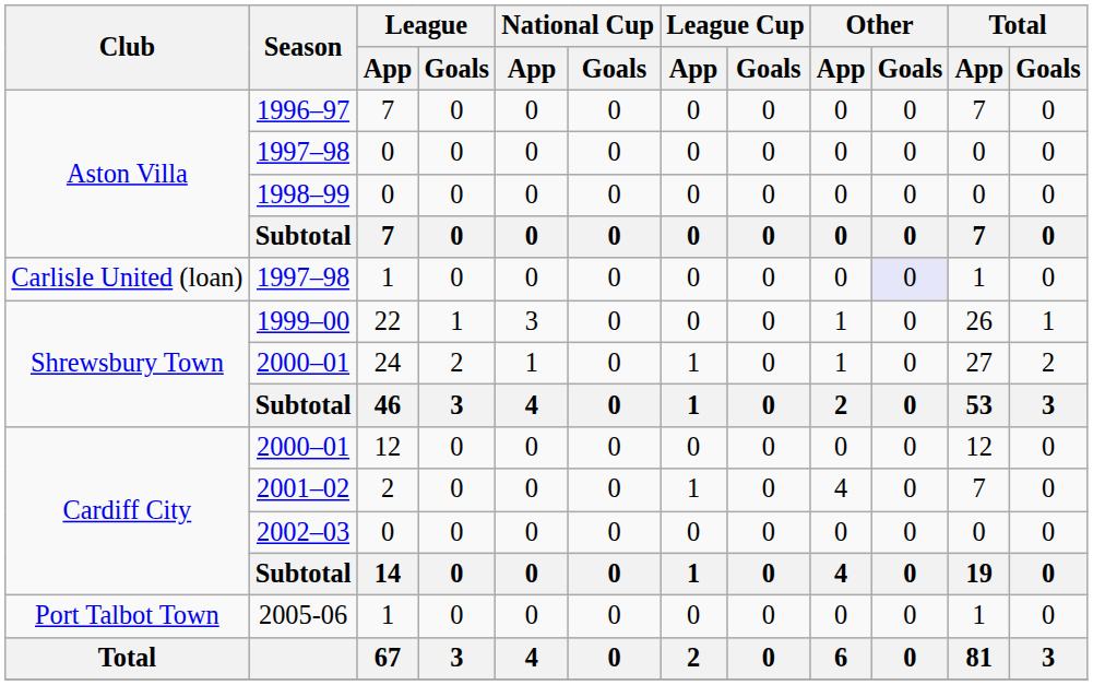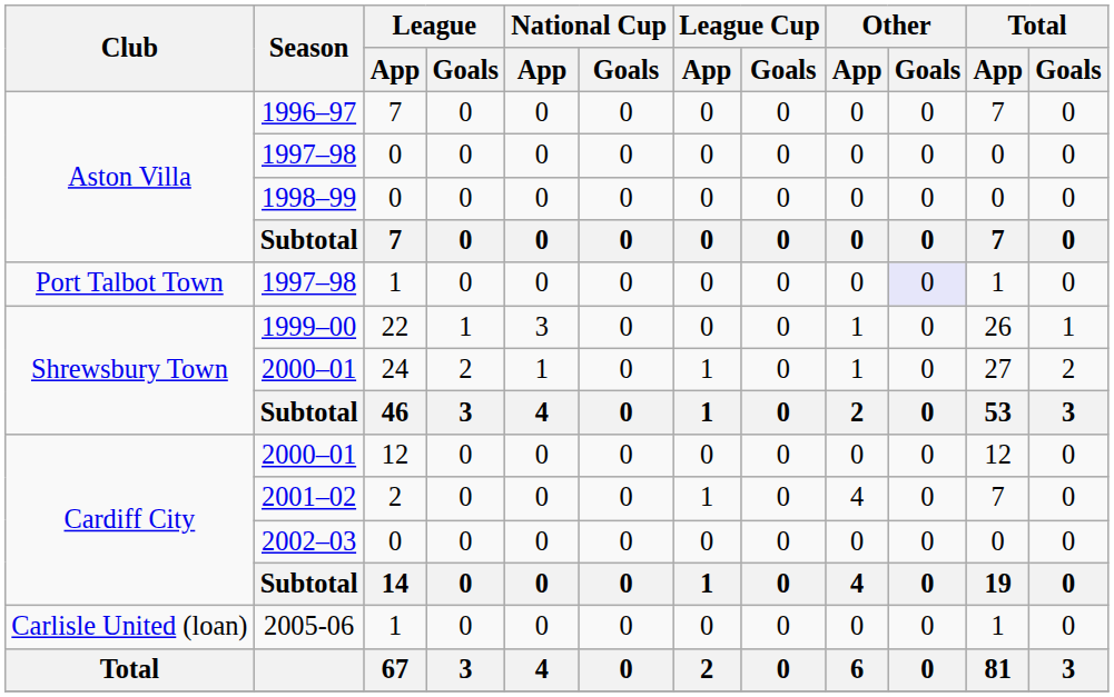 <table class="wikitable">
 <tr>
 <th rowspan=2>Club</th>
 <th rowspan=2>Season</th>
 <th colspan=2>League</th>
 <th colspan=2>National Cup</th>
 <th colspan=2>League Cup</th>
 <th colspan=2>Other</th>
 <th colspan=2>Total</th>
 </tr>
 <tr>
 <th>App</th>
 <th>Goals</th>
 <th>App</th>
 <th>Goals</th>
 <th>App</th>
 <th>Goals</th>
 <th>App</th>
 <th>Goals</th>
 <th>App</th>
 <th>Goals</th>
 </tr>
 <tr align=center>
 <td rowspan=4><a href='#'>Aston Villa</a></td>
 <td><a href='#'>1996–97</a></td>
 <td>7</td>
 <td>0</td>
 <td>0</td>
 <td>0</td>
 <td>0</td>
 <td>0</td>
 <td>0</td>
 <td>0</td>
 <td>7</td>
 <td>0</td>
 </tr>
 <tr align=center>
 <td><a href='#'>1997–98</a></td>
 <td>0</td>
 <td>0</td>
 <td>0</td>
 <td>0</td>
 <td>0</td>
 <td>0</td>
 <td>0</td>
 <td>0</td>
 <td>0</td>
 <td>0</td>
 </tr>
 <tr align=center>
 <td><a href='#'>1998–99</a></td>
 <td>0</td>
 <td>0</td>
 <td>0</td>
 <td>0</td>
 <td>0</td>
 <td>0</td>
 <td>0</td>
 <td>0</td>
 <td>0</td>
 <td>0</td>
 </tr>
 <tr align=center>
 <th>Subtotal</th>
 <th>7</th>
 <th>0</th>
 <th>0</th>
 <th>0</th>
 <th>0</th>
 <th>0</th>
 <th>0</th>
 <th>0</th>
 <th>7</th>
 <th>0</th>
 </tr>
 <tr align=center>
-<td rowspan=1><a href='#'>Carlisle United</a> (loan)</td>
+<td rowspan=1><a href='#'>Port Talbot Town</a></td>
 <td><a href='#'>1997–98</a></td>
 <td>1</td>
 <td>0</td>
 <td>0</td>
 <td>0</td>
 <td>0</td>
 <td>0</td>
 <td>0</td>
 <td style="background: lavender;">0</td>
 <td>1</td>
 <td>0</td>
 </tr>
 <tr align=center>
 <td rowspan=3><a href='#'>Shrewsbury Town</a></td>
 <td><a href='#'>1999–00</a></td>
 <td>22</td>
 <td>1</td>
 <td>3</td>
 <td>0</td>
 <td>0</td>
 <td>0</td>
 <td>1</td>
 <td>0</td>
 <td>26</td>
 <td>1</td>
 </tr>
 <tr align=center>
 <td><a href='#'>2000–01</a></td>
 <td>24</td>
 <td>2</td>
 <td>1</td>
 <td>0</td>
 <td>1</td>
 <td>0</td>
 <td>1</td>
 <td>0</td>
 <td>27</td>
 <td>2</td>
 </tr>
 <tr align=center>
 <th>Subtotal</th>
 <th>46</th>
 <th>3</th>
 <th>4</th>
 <th>0</th>
 <th>1</th>
 <th>0</th>
 <th>2</th>
 <th>0</th>
 <th>53</th>
 <th>3</th>
 </tr>
 <tr align=center>
 <td rowspan=4><a href='#'>Cardiff City</a></td>
 <td><a href='#'>2000–01</a></td>
 <td>12</td>
 <td>0</td>
 <td>0</td>
 <td>0</td>
 <td>0</td>
 <td>0</td>
 <td>0</td>
 <td>0</td>
 <td>12</td>
 <td>0</td>
 </tr>
 <tr align=center>
 <td><a href='#'>2001–02</a></td>
 <td>2</td>
 <td>0</td>
 <td>0</td>
 <td>0</td>
 <td>1</td>
 <td>0</td>
 <td>4</td>
 <td>0</td>
 <td>7</td>
 <td>0</td>
 </tr>
 <tr align=center>
 <td><a href='#'>2002–03</a></td>
 <td>0</td>
 <td>0</td>
 <td>0</td>
 <td>0</td>
 <td>0</td>
 <td>0</td>
 <td>0</td>
 <td>0</td>
 <td>0</td>
 <td>0</td>
 </tr>
 <tr align=center>
 <th>Subtotal</th>
 <th>14</th>
 <th>0</th>
 <th>0</th>
 <th>0</th>
 <th>1</th>
 <th>0</th>
 <th>4</th>
 <th>0</th>
 <th>19</th>
 <th>0</th>
 </tr>
 <tr align=center>
-<td rowspan=1><a href='#'>Port Talbot Town</a></td>
+<td rowspan=1><a href='#'>Carlisle United</a> (loan)</td>
 <td>2005-06</td>
 <td>1</td>
 <td>0</td>
 <td>0</td>
 <td>0</td>
 <td>0</td>
 <td>0</td>
 <td>0</td>
 <td>0</td>
 <td>1</td>
 <td>0</td>
 </tr>
 <tr align=center>
 <th>Total</th>
 <th></th>
 <th>67</th>
 <th>3</th>
 <th>4</th>
 <th>0</th>
 <th>2</th>
 <th>0</th>
 <th>6</th>
 <th>0</th>
 <th>81</th>
 <th>3</th>
 </tr>
 <tr>
 </tr>
 </table>
